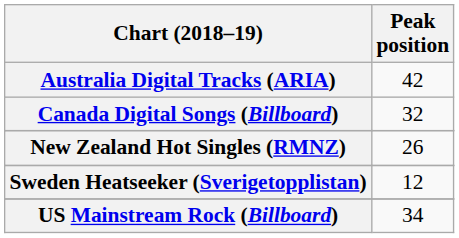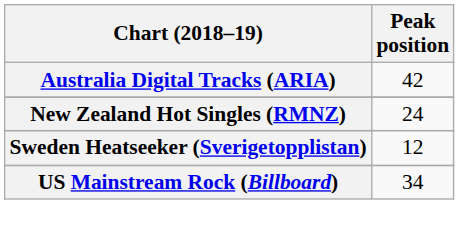 <table class="wikitable sortable plainrowheaders" style="text-align:center">
 <tr>
 <th scope="col">Chart (2018–19)</th>
 <th scope="col">Peak<br>position</th>
 </tr>
 <tr>
 <th scope="row"><a href='#'>Australia Digital Tracks</a> (<a href='#'>ARIA</a>)</th>
 <td>42</td>
 </tr>
 <tr>
-<th scope="row"><a href='#'>Canada Digital Songs</a> (<em><a href='#'>Billboard</a></em>)</th>
-<td>32</td>
-</tr>
-<tr>
 </tr>
 <tr>
 <th scope="row">New Zealand Hot Singles (<a href='#'>RMNZ</a>)</th>
-<td>26</td>
+<td>24</td>
 </tr>
 <tr>
 </tr>
 <tr>
 <th scope="row">Sweden Heatseeker (<a href='#'>Sverigetopplistan</a>)</th>
 <td>12</td>
 </tr>
 <tr>
 </tr>
 <tr>
 </tr>
 <tr>
 </tr>
 <tr>
 </tr>
 <tr>
 <th scope="row">US <a href='#'>Mainstream Rock</a> (<em><a href='#'>Billboard</a></em>)</th>
 <td>34</td>
 </tr>
 </table>
